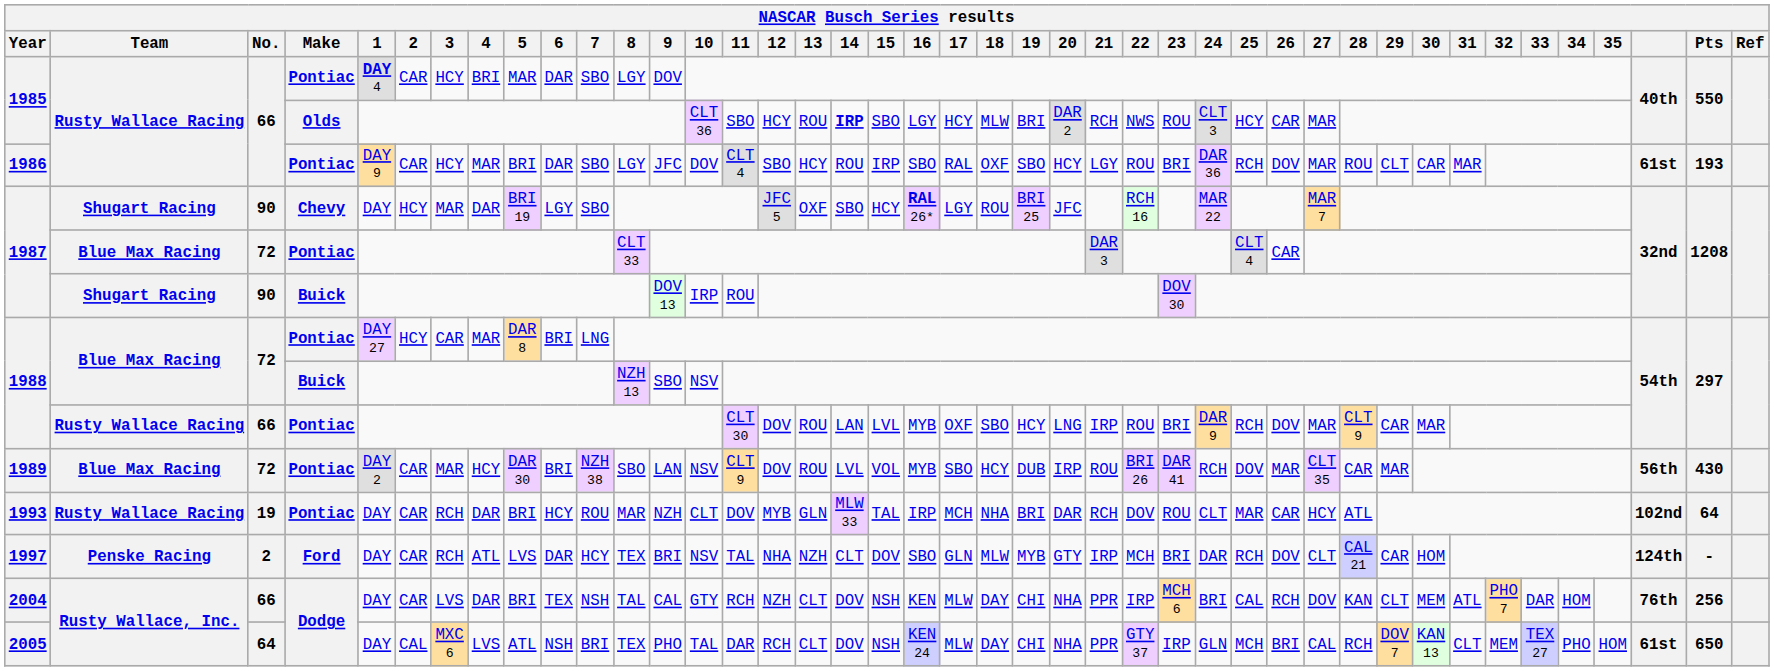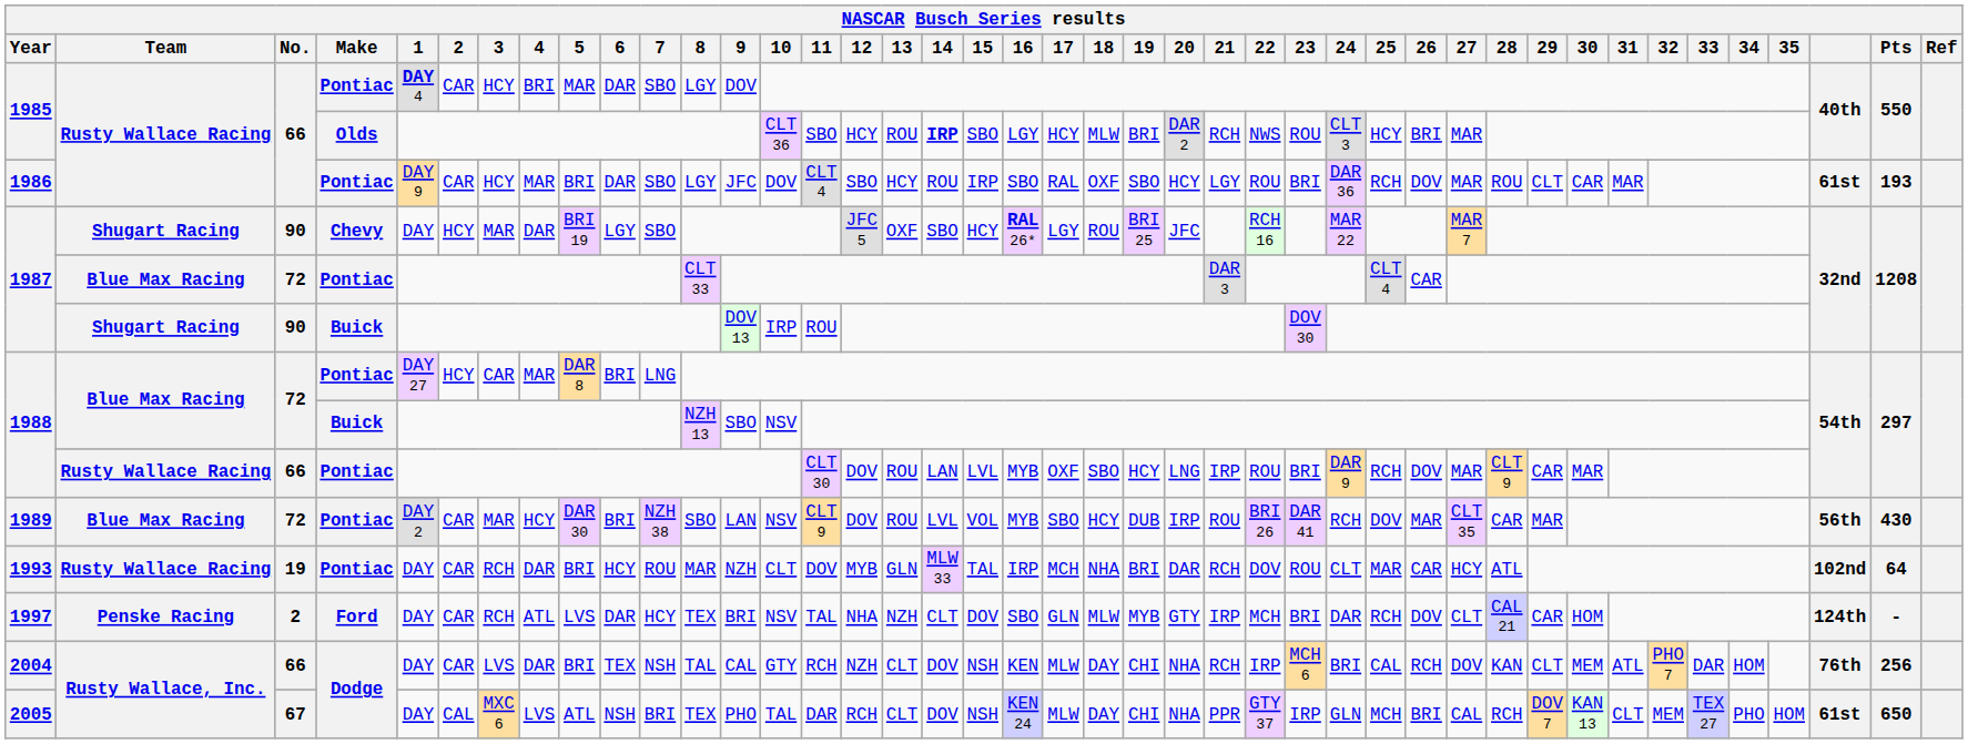 <table class="wikitable" style="text-align:center; font-size:75%">
 <tr>
 <th colspan=42><a href='#'>NASCAR</a> <a href='#'>Busch Series</a> results</th>
 </tr>
 <tr>
 <th>Year</th>
 <th>Team</th>
 <th>No.</th>
 <th>Make</th>
 <th>1</th>
 <th>2</th>
 <th>3</th>
 <th>4</th>
 <th>5</th>
 <th>6</th>
 <th>7</th>
 <th>8</th>
 <th>9</th>
 <th>10</th>
 <th>11</th>
 <th>12</th>
 <th>13</th>
 <th>14</th>
 <th>15</th>
 <th>16</th>
 <th>17</th>
 <th>18</th>
 <th>19</th>
 <th>20</th>
 <th>21</th>
 <th>22</th>
 <th>23</th>
 <th>24</th>
 <th>25</th>
 <th>26</th>
 <th>27</th>
 <th>28</th>
 <th>29</th>
 <th>30</th>
 <th>31</th>
 <th>32</th>
 <th>33</th>
 <th>34</th>
 <th>35</th>
 <th></th>
 <th>Pts</th>
 <th>Ref</th>
 </tr>
 <tr>
 <th rowspan=2><a href='#'>1985</a></th>
 <th rowspan=3><a href='#'>Rusty Wallace Racing</a></th>
 <th rowspan=3>66</th>
 <th><a href='#'>Pontiac</a></th>
 <td style="background:#DFDFDF;"><strong><a href='#'>DAY</a></strong><br><small>4</small></td>
 <td><a href='#'>CAR</a></td>
 <td><a href='#'>HCY</a></td>
 <td><a href='#'>BRI</a></td>
 <td><a href='#'>MAR</a></td>
 <td><a href='#'>DAR</a></td>
 <td><a href='#'>SBO</a></td>
 <td><a href='#'>LGY</a></td>
 <td><a href='#'>DOV</a></td>
 <td colspan=26></td>
 <th rowspan=2>40th</th>
 <th rowspan=2>550</th>
 <th rowspan=2></th>
 </tr>
 <tr>
 <th><a href='#'>Olds</a></th>
 <td colspan=9></td>
 <td style="background:#EFCFFF;"><a href='#'>CLT</a><br><small>36</small></td>
 <td><a href='#'>SBO</a></td>
 <td><a href='#'>HCY</a></td>
 <td><a href='#'>ROU</a></td>
 <td><strong><a href='#'>IRP</a></strong></td>
 <td><a href='#'>SBO</a></td>
 <td><a href='#'>LGY</a></td>
 <td><a href='#'>HCY</a></td>
 <td><a href='#'>MLW</a></td>
 <td><a href='#'>BRI</a></td>
 <td style="background:#DFDFDF;"><a href='#'>DAR</a><br><small>2</small></td>
 <td><a href='#'>RCH</a></td>
 <td><a href='#'>NWS</a></td>
 <td><a href='#'>ROU</a></td>
 <td style="background:#DFDFDF;"><a href='#'>CLT</a><br><small>3</small></td>
 <td><a href='#'>HCY</a></td>
-<td><a href='#'>CAR</a></td>
+<td><a href='#'>BRI</a></td>
 <td><a href='#'>MAR</a></td>
 <td colspan=8></td>
 </tr>
 <tr>
 <th><a href='#'>1986</a></th>
 <th><a href='#'>Pontiac</a></th>
 <td style="background:#FFDF9F;"><a href='#'>DAY</a><br><small>9</small></td>
 <td><a href='#'>CAR</a></td>
 <td><a href='#'>HCY</a></td>
 <td><a href='#'>MAR</a></td>
 <td><a href='#'>BRI</a></td>
 <td><a href='#'>DAR</a></td>
 <td><a href='#'>SBO</a></td>
 <td><a href='#'>LGY</a></td>
 <td><a href='#'>JFC</a></td>
 <td><a href='#'>DOV</a></td>
 <td style="background:#DFDFDF;"><a href='#'>CLT</a><br><small>4</small></td>
 <td><a href='#'>SBO</a></td>
 <td><a href='#'>HCY</a></td>
 <td><a href='#'>ROU</a></td>
 <td><a href='#'>IRP</a></td>
 <td><a href='#'>SBO</a></td>
 <td><a href='#'>RAL</a></td>
 <td><a href='#'>OXF</a></td>
 <td><a href='#'>SBO</a></td>
 <td><a href='#'>HCY</a></td>
 <td><a href='#'>LGY</a></td>
 <td><a href='#'>ROU</a></td>
 <td><a href='#'>BRI</a></td>
 <td style="background:#EFCFFF;"><a href='#'>DAR</a><br><small>36</small></td>
 <td><a href='#'>RCH</a></td>
 <td><a href='#'>DOV</a></td>
 <td><a href='#'>MAR</a></td>
 <td><a href='#'>ROU</a></td>
 <td><a href='#'>CLT</a></td>
 <td><a href='#'>CAR</a></td>
 <td><a href='#'>MAR</a></td>
 <td colspan=4></td>
 <th>61st</th>
 <th>193</th>
 <th></th>
 </tr>
 <tr>
 <th rowspan=3><a href='#'>1987</a></th>
 <th><a href='#'>Shugart Racing</a></th>
 <th>90</th>
 <th><a href='#'>Chevy</a></th>
 <td><a href='#'>DAY</a></td>
 <td><a href='#'>HCY</a></td>
 <td><a href='#'>MAR</a></td>
 <td><a href='#'>DAR</a></td>
 <td style="background:#EFCFFF;"><a href='#'>BRI</a><br><small>19</small></td>
 <td><a href='#'>LGY</a></td>
 <td><a href='#'>SBO</a></td>
 <td colspan=4></td>
 <td style="background:#DFDFDF;"><a href='#'>JFC</a><br><small>5</small></td>
 <td><a href='#'>OXF</a></td>
 <td><a href='#'>SBO</a></td>
 <td><a href='#'>HCY</a></td>
 <td style="background:#EFCFFF;"><strong><a href='#'>RAL</a></strong><br><small>26*</small></td>
 <td><a href='#'>LGY</a></td>
 <td><a href='#'>ROU</a></td>
 <td style="background:#EFCFFF;"><a href='#'>BRI</a><br><small>25</small></td>
 <td><a href='#'>JFC</a></td>
 <td></td>
 <td style="background:#DFFFDF;"><a href='#'>RCH</a><br><small>16</small></td>
 <td></td>
 <td style="background:#EFCFFF;"><a href='#'>MAR</a><br><small>22</small></td>
 <td colspan=2></td>
 <td style="background:#FFDF9F;"><a href='#'>MAR</a><br><small>7</small></td>
 <td colspan=8></td>
 <th rowspan=3>32nd</th>
 <th rowspan=3>1208</th>
 <th rowspan=3></th>
 </tr>
 <tr>
 <th><a href='#'>Blue Max Racing</a></th>
 <th>72</th>
 <th><a href='#'>Pontiac</a></th>
 <td colspan=7></td>
 <td style="background:#EFCFFF;"><a href='#'>CLT</a><br><small>33</small></td>
 <td colspan=12></td>
 <td style="background:#DFDFDF;"><a href='#'>DAR</a><br><small>3</small></td>
 <td colspan=3></td>
 <td style="background:#DFDFDF;"><a href='#'>CLT</a><br><small>4</small></td>
 <td><a href='#'>CAR</a></td>
 <td colspan=9></td>
 </tr>
 <tr>
 <th><a href='#'>Shugart Racing</a></th>
 <th>90</th>
 <th><a href='#'>Buick</a></th>
 <td colspan=8></td>
 <td style="background:#DFFFDF;"><a href='#'>DOV</a><br><small>13</small></td>
 <td><a href='#'>IRP</a></td>
 <td><a href='#'>ROU</a></td>
 <td colspan=11></td>
 <td style="background:#EFCFFF;"><a href='#'>DOV</a><br><small>30</small></td>
 <td colspan=12></td>
 </tr>
 <tr>
 <th rowspan=3><a href='#'>1988</a></th>
 <th rowspan=2><a href='#'>Blue Max Racing</a></th>
 <th rowspan=2>72</th>
 <th><a href='#'>Pontiac</a></th>
 <td style="background:#EFCFFF;"><a href='#'>DAY</a><br><small>27</small></td>
 <td><a href='#'>HCY</a></td>
 <td><a href='#'>CAR</a></td>
 <td><a href='#'>MAR</a></td>
 <td style="background:#FFDF9F;"><a href='#'>DAR</a><br><small>8</small></td>
 <td><a href='#'>BRI</a></td>
 <td><a href='#'>LNG</a></td>
 <td colspan=28></td>
 <th rowspan=3>54th</th>
 <th rowspan=3>297</th>
 <th rowspan=3></th>
 </tr>
 <tr>
 <th><a href='#'>Buick</a></th>
 <td colspan=7></td>
 <td style="background:#EFCFFF;"><a href='#'>NZH</a><br><small>13</small></td>
 <td><a href='#'>SBO</a></td>
 <td><a href='#'>NSV</a></td>
 <td colspan=25></td>
 </tr>
 <tr>
 <th><a href='#'>Rusty Wallace Racing</a></th>
 <th>66</th>
 <th><a href='#'>Pontiac</a></th>
 <td colspan=10></td>
 <td style="background:#EFCFFF;"><a href='#'>CLT</a><br><small>30</small></td>
 <td><a href='#'>DOV</a></td>
 <td><a href='#'>ROU</a></td>
 <td><a href='#'>LAN</a></td>
 <td><a href='#'>LVL</a></td>
 <td><a href='#'>MYB</a></td>
 <td><a href='#'>OXF</a></td>
 <td><a href='#'>SBO</a></td>
 <td><a href='#'>HCY</a></td>
 <td><a href='#'>LNG</a></td>
 <td><a href='#'>IRP</a></td>
 <td><a href='#'>ROU</a></td>
 <td><a href='#'>BRI</a></td>
 <td style="background:#FFDF9F;"><a href='#'>DAR</a><br><small>9</small></td>
 <td><a href='#'>RCH</a></td>
 <td><a href='#'>DOV</a></td>
 <td><a href='#'>MAR</a></td>
 <td style="background:#FFDF9F;"><a href='#'>CLT</a><br><small>9</small></td>
 <td><a href='#'>CAR</a></td>
 <td><a href='#'>MAR</a></td>
 <td colspan=5></td>
 </tr>
 <tr>
 <th><a href='#'>1989</a></th>
 <th><a href='#'>Blue Max Racing</a></th>
 <th>72</th>
 <th><a href='#'>Pontiac</a></th>
 <td style="background:#DFDFDF;"><a href='#'>DAY</a><br><small>2</small></td>
 <td><a href='#'>CAR</a></td>
 <td><a href='#'>MAR</a></td>
 <td><a href='#'>HCY</a></td>
 <td style="background:#EFCFFF;"><a href='#'>DAR</a><br><small>30</small></td>
 <td><a href='#'>BRI</a></td>
 <td style="background:#EFCFFF;"><a href='#'>NZH</a><br><small>38</small></td>
 <td><a href='#'>SBO</a></td>
 <td><a href='#'>LAN</a></td>
 <td><a href='#'>NSV</a></td>
 <td style="background:#FFDF9F;"><a href='#'>CLT</a><br><small>9</small></td>
 <td><a href='#'>DOV</a></td>
 <td><a href='#'>ROU</a></td>
 <td><a href='#'>LVL</a></td>
 <td><a href='#'>VOL</a></td>
 <td><a href='#'>MYB</a></td>
 <td><a href='#'>SBO</a></td>
 <td><a href='#'>HCY</a></td>
 <td><a href='#'>DUB</a></td>
 <td><a href='#'>IRP</a></td>
 <td><a href='#'>ROU</a></td>
 <td style="background:#EFCFFF;"><a href='#'>BRI</a><br><small>26</small></td>
 <td style="background:#EFCFFF;"><a href='#'>DAR</a><br><small>41</small></td>
 <td><a href='#'>RCH</a></td>
 <td><a href='#'>DOV</a></td>
 <td><a href='#'>MAR</a></td>
 <td style="background:#EFCFFF;"><a href='#'>CLT</a><br><small>35</small></td>
 <td><a href='#'>CAR</a></td>
 <td><a href='#'>MAR</a></td>
 <td colspan=6></td>
 <th>56th</th>
 <th>430</th>
 <th></th>
 </tr>
 <tr>
 <th><a href='#'>1993</a></th>
 <th><a href='#'>Rusty Wallace Racing</a></th>
 <th>19</th>
 <th><a href='#'>Pontiac</a></th>
 <td><a href='#'>DAY</a></td>
 <td><a href='#'>CAR</a></td>
 <td><a href='#'>RCH</a></td>
 <td><a href='#'>DAR</a></td>
 <td><a href='#'>BRI</a></td>
 <td><a href='#'>HCY</a></td>
 <td><a href='#'>ROU</a></td>
 <td><a href='#'>MAR</a></td>
 <td><a href='#'>NZH</a></td>
 <td><a href='#'>CLT</a></td>
 <td><a href='#'>DOV</a></td>
 <td><a href='#'>MYB</a></td>
 <td><a href='#'>GLN</a></td>
 <td style="background:#EFCFFF;"><a href='#'>MLW</a><br><small>33</small></td>
 <td><a href='#'>TAL</a></td>
 <td><a href='#'>IRP</a></td>
 <td><a href='#'>MCH</a></td>
 <td><a href='#'>NHA</a></td>
 <td><a href='#'>BRI</a></td>
 <td><a href='#'>DAR</a></td>
 <td><a href='#'>RCH</a></td>
 <td><a href='#'>DOV</a></td>
 <td><a href='#'>ROU</a></td>
 <td><a href='#'>CLT</a></td>
 <td><a href='#'>MAR</a></td>
 <td><a href='#'>CAR</a></td>
 <td><a href='#'>HCY</a></td>
 <td><a href='#'>ATL</a></td>
 <td colspan=7></td>
 <th>102nd</th>
 <th>64</th>
 <th></th>
 </tr>
 <tr>
 <th><a href='#'>1997</a></th>
 <th><a href='#'>Penske Racing</a></th>
 <th>2</th>
 <th><a href='#'>Ford</a></th>
 <td><a href='#'>DAY</a></td>
 <td><a href='#'>CAR</a></td>
 <td><a href='#'>RCH</a></td>
 <td><a href='#'>ATL</a></td>
 <td><a href='#'>LVS</a></td>
 <td><a href='#'>DAR</a></td>
 <td><a href='#'>HCY</a></td>
 <td><a href='#'>TEX</a></td>
 <td><a href='#'>BRI</a></td>
 <td><a href='#'>NSV</a></td>
 <td><a href='#'>TAL</a></td>
 <td><a href='#'>NHA</a></td>
 <td><a href='#'>NZH</a></td>
 <td><a href='#'>CLT</a></td>
 <td><a href='#'>DOV</a></td>
 <td><a href='#'>SBO</a></td>
 <td><a href='#'>GLN</a></td>
 <td><a href='#'>MLW</a></td>
 <td><a href='#'>MYB</a></td>
 <td><a href='#'>GTY</a></td>
 <td><a href='#'>IRP</a></td>
 <td><a href='#'>MCH</a></td>
 <td><a href='#'>BRI</a></td>
 <td><a href='#'>DAR</a></td>
 <td><a href='#'>RCH</a></td>
 <td><a href='#'>DOV</a></td>
 <td><a href='#'>CLT</a></td>
 <td style="background:#CFCFFF;"><a href='#'>CAL</a><br><small>21</small></td>
 <td><a href='#'>CAR</a></td>
 <td><a href='#'>HOM</a></td>
 <td colspan=5></td>
 <th>124th</th>
 <th>-</th>
 <th></th>
 </tr>
 <tr>
 <th><a href='#'>2004</a></th>
 <th rowspan=2><a href='#'>Rusty Wallace, Inc.</a></th>
 <th>66</th>
 <th rowspan=2><a href='#'>Dodge</a></th>
 <td><a href='#'>DAY</a></td>
 <td><a href='#'>CAR</a></td>
 <td><a href='#'>LVS</a></td>
 <td><a href='#'>DAR</a></td>
 <td><a href='#'>BRI</a></td>
 <td><a href='#'>TEX</a></td>
 <td><a href='#'>NSH</a></td>
 <td><a href='#'>TAL</a></td>
 <td><a href='#'>CAL</a></td>
 <td><a href='#'>GTY</a></td>
 <td><a href='#'>RCH</a></td>
 <td><a href='#'>NZH</a></td>
 <td><a href='#'>CLT</a></td>
 <td><a href='#'>DOV</a></td>
 <td><a href='#'>NSH</a></td>
 <td><a href='#'>KEN</a></td>
 <td><a href='#'>MLW</a></td>
 <td><a href='#'>DAY</a></td>
 <td><a href='#'>CHI</a></td>
 <td><a href='#'>NHA</a></td>
-<td><a href='#'>PPR</a></td>
+<td><a href='#'>RCH</a></td>
 <td><a href='#'>IRP</a></td>
 <td style="background:#FFDF9F;"><a href='#'>MCH</a><br><small>6</small></td>
 <td><a href='#'>BRI</a></td>
 <td><a href='#'>CAL</a></td>
 <td><a href='#'>RCH</a></td>
 <td><a href='#'>DOV</a></td>
 <td><a href='#'>KAN</a></td>
 <td><a href='#'>CLT</a></td>
 <td><a href='#'>MEM</a></td>
 <td><a href='#'>ATL</a></td>
 <td style="background:#FFDF9F;"><a href='#'>PHO</a><br><small>7</small></td>
 <td><a href='#'>DAR</a></td>
 <td><a href='#'>HOM</a></td>
 <td></td>
 <th>76th</th>
 <th>256</th>
 <th></th>
 </tr>
 <tr>
 <th><a href='#'>2005</a></th>
-<th>64</th>
+<th>67</th>
 <td><a href='#'>DAY</a></td>
 <td><a href='#'>CAL</a></td>
 <td style="background:#FFDF9F;"><a href='#'>MXC</a><br><small>6</small></td>
 <td><a href='#'>LVS</a></td>
 <td><a href='#'>ATL</a></td>
 <td><a href='#'>NSH</a></td>
 <td><a href='#'>BRI</a></td>
 <td><a href='#'>TEX</a></td>
 <td><a href='#'>PHO</a></td>
 <td><a href='#'>TAL</a></td>
 <td><a href='#'>DAR</a></td>
 <td><a href='#'>RCH</a></td>
 <td><a href='#'>CLT</a></td>
 <td><a href='#'>DOV</a></td>
 <td><a href='#'>NSH</a></td>
 <td style="background:#CFCFFF;"><a href='#'>KEN</a><br><small>24</small></td>
 <td><a href='#'>MLW</a></td>
 <td><a href='#'>DAY</a></td>
 <td><a href='#'>CHI</a></td>
 <td><a href='#'>NHA</a></td>
 <td><a href='#'>PPR</a></td>
 <td style="background:#EFCFFF;"><a href='#'>GTY</a><br><small>37</small></td>
 <td><a href='#'>IRP</a></td>
 <td><a href='#'>GLN</a></td>
 <td><a href='#'>MCH</a></td>
 <td><a href='#'>BRI</a></td>
 <td><a href='#'>CAL</a></td>
 <td><a href='#'>RCH</a></td>
 <td style="background:#FFDF9F;"><a href='#'>DOV</a><br><small>7</small></td>
 <td style="background:#DFFFDF;"><a href='#'>KAN</a><br><small>13</small></td>
 <td><a href='#'>CLT</a></td>
 <td><a href='#'>MEM</a></td>
 <td style="background:#CFCFFF;"><a href='#'>TEX</a><br><small>27</small></td>
 <td><a href='#'>PHO</a></td>
 <td><a href='#'>HOM</a></td>
 <th>61st</th>
 <th>650</th>
 <th></th>
 </tr>
 </table>
